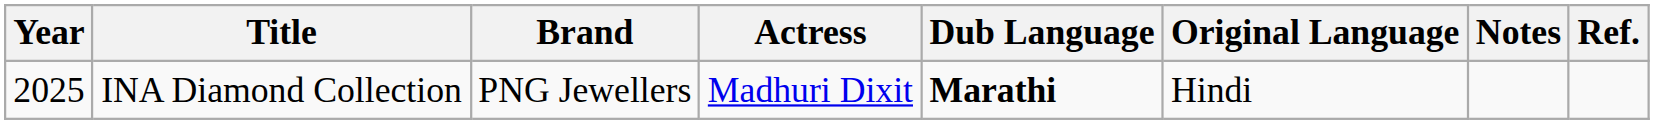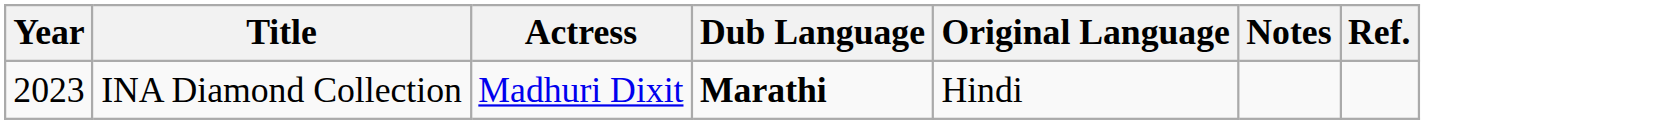 <table class="wikitable">
 <tr>
 <th>Year</th>
 <th>Title</th>
-<th>Brand</th>
 <th>Actress</th>
 <th>Dub Language</th>
 <th>Original Language</th>
 <th>Notes</th>
 <th>Ref.</th>
 </tr>
 <tr>
-<td>2025</td>
+<td>2023</td>
 <td>INA Diamond Collection</td>
-<td>PNG Jewellers</td>
 <td><a href='#'>Madhuri Dixit</a></td>
 <td><strong>Marathi</strong></td>
 <td>Hindi</td>
 <td></td>
 <td></td>
 </tr>
 </table>
